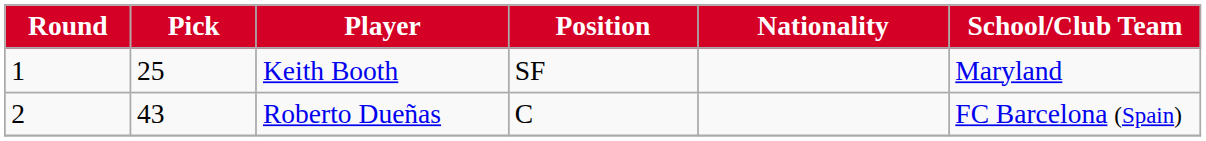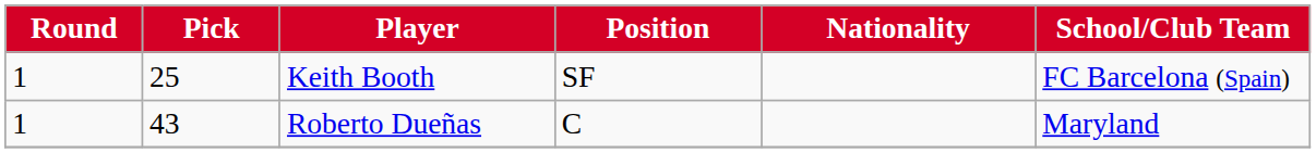 <table class="wikitable sortable sortable">
 <tr>
 <th style="background:#D40026; color:#FFFFFF" width="10%">Round</th>
 <th style="background:#D40026; color:#FFFFFF" width="10%">Pick</th>
 <th style="background:#D40026; color:#FFFFFF" width="20%">Player</th>
 <th style="background:#D40026; color:#FFFFFF" width="15%">Position</th>
 <th style="background:#D40026; color:#FFFFFF" width="20%">Nationality</th>
 <th style="background:#D40026; color:#FFFFFF" width="20%">School/Club Team</th>
 </tr>
 <tr>
 <td>1</td>
 <td>25</td>
 <td><a href='#'>Keith Booth</a></td>
 <td>SF</td>
 <td></td>
-<td><a href='#'>Maryland</a></td>
+<td><a href='#'>FC Barcelona</a> <small>(<a href='#'>Spain</a>)</small></td>
 </tr>
 <tr>
-<td>2</td>
+<td>1</td>
 <td>43</td>
 <td><a href='#'>Roberto Dueñas</a></td>
 <td>C</td>
 <td></td>
-<td><a href='#'>FC Barcelona</a> <small>(<a href='#'>Spain</a>)</small></td>
+<td><a href='#'>Maryland</a></td>
 </tr>
 <tr>
 </tr>
 </table>
